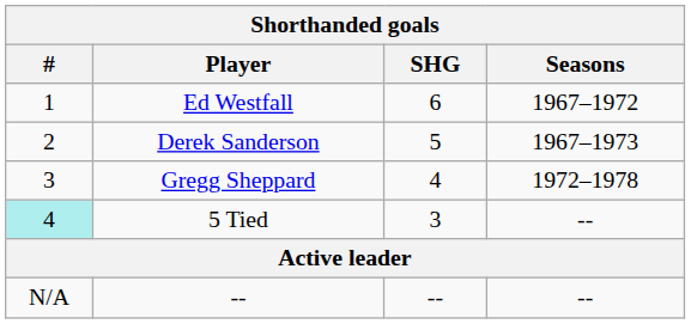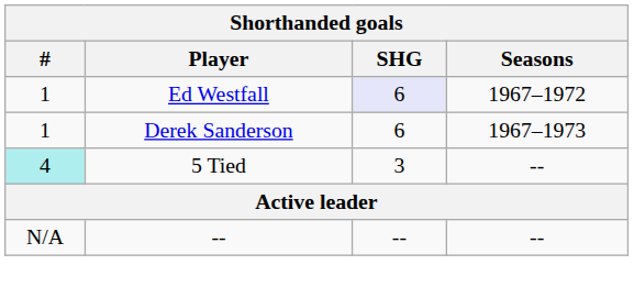 <table class="wikitable" style="text-align: center; font-size: 95%" width="70%">
 <tr>
 <th colspan="4">Shorthanded goals</th>
 </tr>
 <tr>
 <th>#</th>
 <th>Player</th>
 <th>SHG</th>
 <th>Seasons</th>
 </tr>
 <tr>
 <td>1</td>
 <td><a href='#'>Ed Westfall</a></td>
-<td>6</td>
+<td style="background: lavender;">6</td>
 <td>1967–1972</td>
 </tr>
 <tr>
-<td>2</td>
+<td>1</td>
 <td><a href='#'>Derek Sanderson</a></td>
-<td>5</td>
+<td>6</td>
 <td>1967–1973</td>
-</tr>
-<tr>
-<td>3</td>
-<td><a href='#'>Gregg Sheppard</a></td>
-<td>4</td>
-<td>1972–1978</td>
 </tr>
 <tr>
 <td style="background: paleturquoise;">4</td>
 <td>5 Tied</td>
 <td>3</td>
 <td>--</td>
 </tr>
 <tr>
 <th colspan="4">Active leader</th>
 </tr>
 <tr>
 <td>N/A</td>
 <td>--</td>
 <td>--</td>
 <td>--</td>
 </tr>
 </table>
